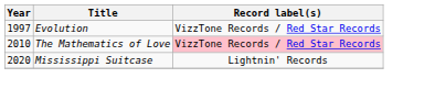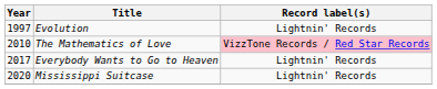 <table class="wikitable sortable">
 <tr>
 <th>Year</th>
 <th>Title</th>
 <th>Record label(s)</th>
 </tr>
 <tr>
 <td>1997</td>
 <td><em>Evolution</em></td>
-<td style="text-align:center;">VizzTone Records / <a href='#'>Red Star Records</a></td>
+<td style="text-align:center;">Lightnin' Records</td>
 </tr>
 <tr>
 <td>2010</td>
 <td><em>The Mathematics of Love</em></td>
 <td style="background: pink; text-align:center;">VizzTone Records / <a href='#'>Red Star Records</a></td>
+</tr>
+<tr>
+<td>2017</td>
+<td><em>Everybody Wants to Go to Heaven</em></td>
+<td style="text-align:center;">Lightnin' Records</td>
 </tr>
 <tr>
 <td>2020</td>
 <td><em>Mississippi Suitcase</em></td>
 <td style="text-align:center;">Lightnin' Records</td>
 </tr>
 <tr>
 </tr>
 </table>
